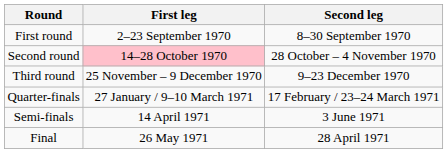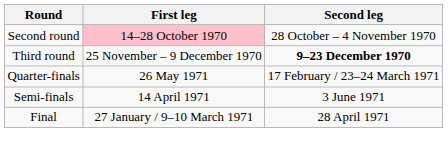 <table class="wikitable" style="text-align:center">
 <tr>
 <th>Round</th>
 <th>First leg</th>
 <th>Second leg</th>
-</tr>
-<tr>
-<td>First round</td>
-<td>2–23 September 1970</td>
-<td>8–30 September 1970</td>
 </tr>
 <tr>
 <td>Second round</td>
 <td style="background: pink;">14–28 October 1970</td>
 <td>28 October – 4 November 1970</td>
 </tr>
 <tr>
 <td>Third round</td>
 <td>25 November – 9 December 1970</td>
-<td>9–23 December 1970</td>
+<td><strong>9–23 December 1970</strong></td>
 </tr>
 <tr>
 <td>Quarter-finals</td>
-<td>27 January / 9–10 March 1971</td>
+<td>26 May 1971</td>
 <td>17 February / 23–24 March 1971</td>
 </tr>
 <tr>
 <td>Semi-finals</td>
 <td>14 April 1971</td>
 <td>3 June 1971</td>
 </tr>
 <tr>
 <td>Final</td>
-<td>26 May 1971</td>
+<td>27 January / 9–10 March 1971</td>
 <td>28 April 1971</td>
 </tr>
 </table>
